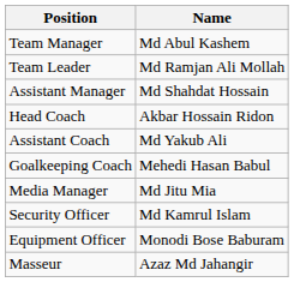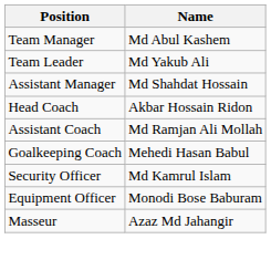 <table class="wikitable">
 <tr>
 <th>Position</th>
 <th>Name</th>
 </tr>
 <tr>
 <td>Team Manager</td>
 <td> Md Abul Kashem</td>
 </tr>
 <tr>
 <td>Team Leader</td>
-<td> Md Ramjan Ali Mollah</td>
+<td> Md Yakub Ali</td>
 </tr>
 <tr>
 <td>Assistant Manager</td>
 <td> Md Shahdat Hossain</td>
 </tr>
 <tr>
 <td>Head Coach</td>
 <td> Akbar Hossain Ridon</td>
 </tr>
 <tr>
 <td>Assistant Coach</td>
-<td> Md Yakub Ali</td>
+<td> Md Ramjan Ali Mollah</td>
 </tr>
 <tr>
 <td>Goalkeeping Coach</td>
 <td> Mehedi Hasan Babul</td>
-</tr>
-<tr>
-<td>Media Manager</td>
-<td> Md Jitu Mia</td>
 </tr>
 <tr>
 <td>Security Officer</td>
 <td> Md Kamrul Islam</td>
 </tr>
 <tr>
 <td>Equipment Officer</td>
 <td> Monodi Bose Baburam</td>
 </tr>
 <tr>
 <td>Masseur</td>
 <td> Azaz Md Jahangir</td>
 </tr>
 </table>
